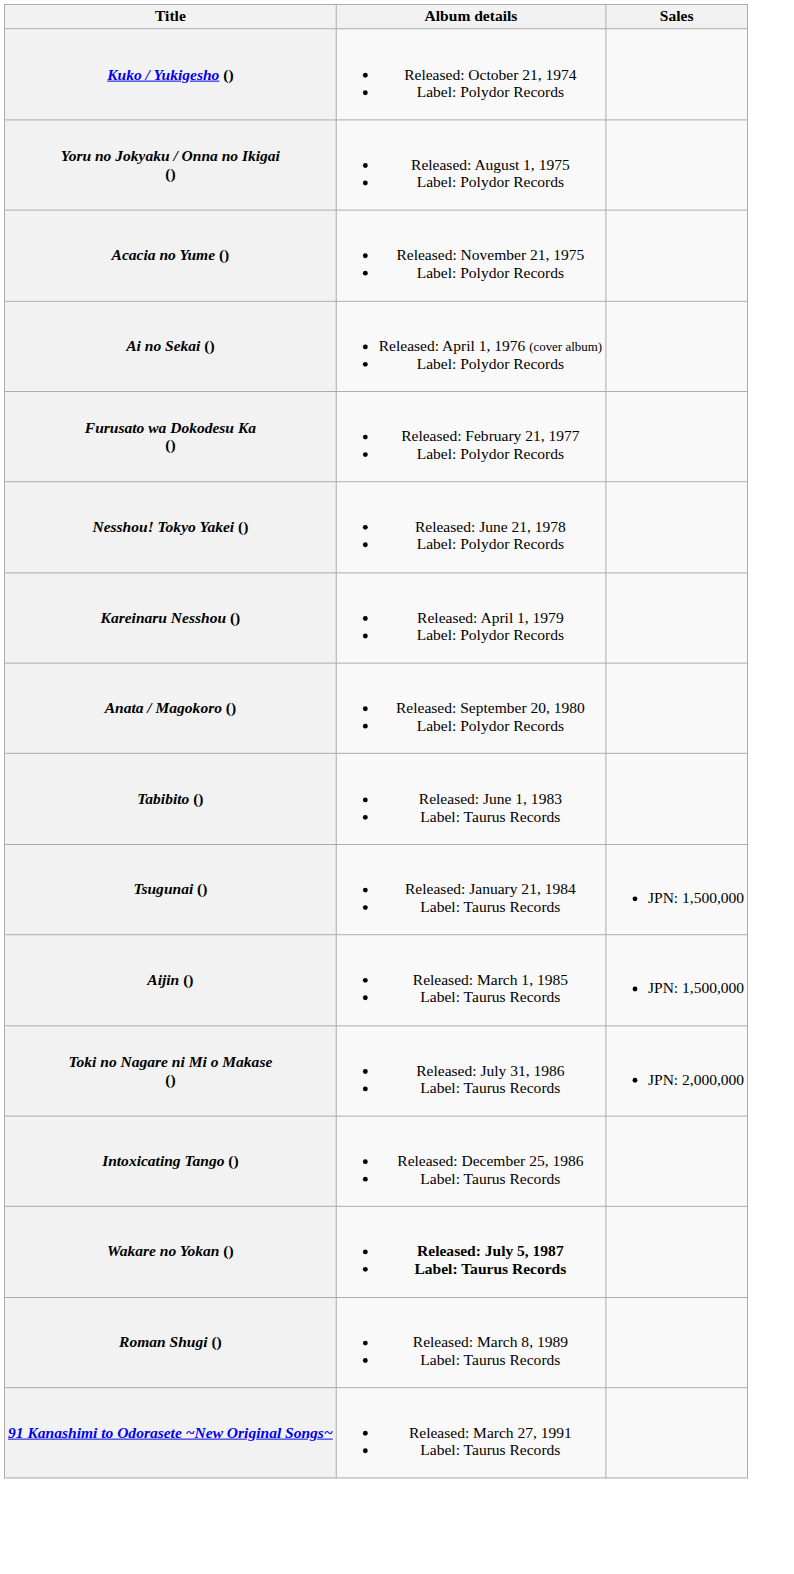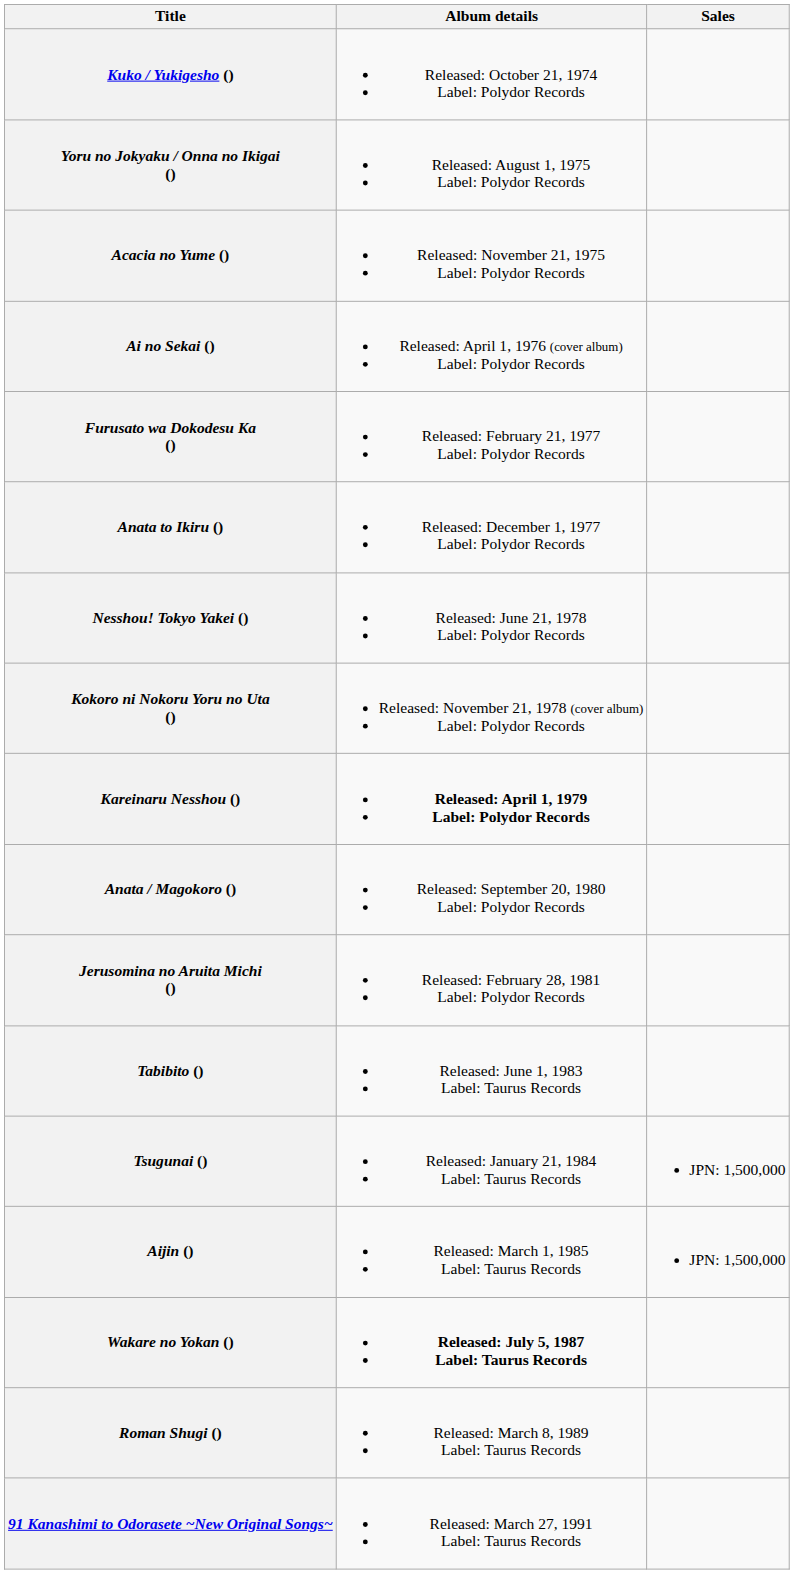 <table class="wikitable plainrowheaders" style="text-align:center;">
 <tr>
 <th scope="col">Title</th>
 <th scope="col">Album details</th>
 <th scope="col">Sales</th>
 </tr>
 <tr>
 <th scope="row"><em><a href='#'>Kuko / Yukigesho</a></em> ()</th>
 <td><br><ul><li>Released: October 21, 1974</li><li>Label: Polydor Records</li></ul></td>
 <td></td>
 </tr>
 <tr>
 <th scope="row"><em>Yoru no Jokyaku / Onna no Ikigai</em><br>()</th>
 <td><br><ul><li>Released: August 1, 1975</li><li>Label: Polydor Records</li></ul></td>
 <td></td>
 </tr>
 <tr>
 <th scope="row"><em>Acacia no Yume</em> ()</th>
 <td><br><ul><li>Released: November 21, 1975</li><li>Label: Polydor Records</li></ul></td>
 <td></td>
 </tr>
 <tr>
 <th scope="row"><em>Ai no Sekai</em> ()</th>
 <td><br><ul><li>Released: April 1, 1976 <small>(cover album)</small></li><li>Label: Polydor Records</li></ul></td>
 <td></td>
 </tr>
 <tr>
 <th scope="row"><em>Furusato wa Dokodesu Ka</em><br>()</th>
 <td><br><ul><li>Released: February 21, 1977</li><li>Label: Polydor Records</li></ul></td>
 <td></td>
 </tr>
 <tr>
+<th scope="row"><em>Anata to Ikiru</em> ()</th>
+<td><br><ul><li>Released: December 1, 1977</li><li>Label: Polydor Records</li></ul></td>
+<td></td>
+</tr>
+<tr>
 <th scope="row"><em>Nesshou! Tokyo Yakei</em> ()</th>
 <td><br><ul><li>Released: June 21, 1978</li><li>Label: Polydor Records</li></ul></td>
 <td></td>
 </tr>
 <tr>
+<th scope="row"><em>Kokoro ni Nokoru Yoru no Uta</em><br>()</th>
+<td><br><ul><li>Released: November 21, 1978 <small>(cover album)</small></li><li>Label: Polydor Records</li></ul></td>
+<td></td>
+</tr>
+<tr>
 <th scope="row"><em>Kareinaru Nesshou</em> ()</th>
-<td><br><ul><li>Released: April 1, 1979</li><li>Label: Polydor Records</li></ul></td>
+<td><strong><br><ul><li>Released: April 1, 1979</li><li>Label: Polydor Records</li></ul></strong></td>
 <td></td>
 </tr>
 <tr>
 <th scope="row"><em>Anata / Magokoro</em> ()</th>
 <td><br><ul><li>Released: September 20, 1980</li><li>Label: Polydor Records</li></ul></td>
+<td></td>
+</tr>
+<tr>
+<th scope="row"><em>Jerusomina no Aruita Michi</em><br>()</th>
+<td><br><ul><li>Released: February 28, 1981</li><li>Label: Polydor Records</li></ul></td>
 <td></td>
 </tr>
 <tr>
 <th scope="row"><em>Tabibito</em> ()</th>
 <td><br><ul><li>Released: June 1, 1983</li><li>Label: Taurus Records</li></ul></td>
 <td></td>
 </tr>
 <tr>
 <th scope="row"><em>Tsugunai</em> ()</th>
 <td><br><ul><li>Released: January 21, 1984</li><li>Label: Taurus Records</li></ul></td>
 <td><br><ul><li>JPN: 1,500,000</li></ul></td>
 </tr>
 <tr>
 <th scope="row"><em>Aijin</em> ()</th>
 <td><br><ul><li>Released: March 1, 1985</li><li>Label: Taurus Records</li></ul></td>
 <td><br><ul><li>JPN: 1,500,000</li></ul></td>
 </tr>
 <tr>
-<th scope="row"><em>Toki no Nagare ni Mi o Makase</em><br>()</th>
-<td><br><ul><li>Released: July 31, 1986</li><li>Label: Taurus Records</li></ul></td>
-<td><br><ul><li>JPN: 2,000,000</li></ul></td>
-</tr>
-<tr>
-<th scope="row"><em>Intoxicating Tango</em> ()</th>
-<td><br><ul><li>Released: December 25, 1986</li><li>Label: Taurus Records</li></ul></td>
-<td></td>
-</tr>
-<tr>
 <th scope="row"><em>Wakare no Yokan</em> ()</th>
 <td><strong><br><ul><li>Released: July 5, 1987</li><li>Label: Taurus Records</li></ul></strong></td>
 <td></td>
 </tr>
 <tr>
 <th scope="row"><em>Roman Shugi</em> ()</th>
 <td><br><ul><li>Released: March 8, 1989</li><li>Label: Taurus Records</li></ul></td>
 <td></td>
 </tr>
 <tr>
 <th scope="row"><em><a href='#'>91 Kanashimi to Odorasete ~New Original Songs~</a></em></th>
 <td><br><ul><li>Released: March 27, 1991</li><li>Label: Taurus Records</li></ul></td>
 <td></td>
 </tr>
 </table>
